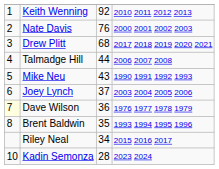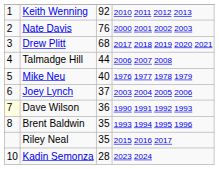 <table class="wikitable">
 <tr>
 </tr>
 <tr>
 <td>1</td>
 <td><a href='#'>Keith Wenning</a></td>
 <td>92</td>
 <td style="font-size:80%;"><a href='#'>2010</a> <a href='#'>2011</a> <a href='#'>2012</a> <a href='#'>2013</a></td>
 </tr>
 <tr>
 <td>2</td>
 <td><a href='#'>Nate Davis</a></td>
 <td>76</td>
 <td style="font-size:80%;"><a href='#'>2000</a> <a href='#'>2001</a> <a href='#'>2002</a> <a href='#'>2003</a></td>
 </tr>
 <tr>
 <td>3</td>
 <td><a href='#'>Drew Plitt</a></td>
 <td>68</td>
 <td style="font-size:80%;"><a href='#'>2017</a> <a href='#'>2018</a> <a href='#'>2019</a> <a href='#'>2020</a> <a href='#'>2021</a></td>
 </tr>
 <tr>
 <td>4</td>
 <td>Talmadge Hill</td>
 <td>44</td>
 <td style="font-size:80%;"><a href='#'>2006</a> <a href='#'>2007</a> <a href='#'>2008</a></td>
 </tr>
 <tr>
 <td>5</td>
 <td><a href='#'>Mike Neu</a></td>
-<td>43</td>
-<td style="font-size:80%;"><a href='#'>1990</a> <a href='#'>1991</a> <a href='#'>1992</a> <a href='#'>1993</a></td>
+<td>40</td>
+<td style="font-size:80%;"><a href='#'>1976</a> <a href='#'>1977</a> <a href='#'>1978</a> <a href='#'>1979</a></td>
 </tr>
 <tr>
 <td>6</td>
 <td><a href='#'>Joey Lynch</a></td>
 <td>37</td>
 <td style="font-size:80%;"><a href='#'>2003</a> <a href='#'>2004</a> <a href='#'>2005</a> <a href='#'>2006</a></td>
 </tr>
 <tr>
 <td style="background: lightyellow;">7</td>
 <td>Dave Wilson</td>
 <td>36</td>
-<td style="font-size:80%;"><a href='#'>1976</a> <a href='#'>1977</a> <a href='#'>1978</a> <a href='#'>1979</a></td>
+<td style="font-size:80%;"><a href='#'>1990</a> <a href='#'>1991</a> <a href='#'>1992</a> <a href='#'>1993</a></td>
 </tr>
 <tr>
 <td>8</td>
 <td>Brent Baldwin</td>
 <td>35</td>
 <td style="font-size:80%;"><a href='#'>1993</a> <a href='#'>1994</a> <a href='#'>1995</a> <a href='#'>1996</a></td>
 </tr>
 <tr>
 <td></td>
 <td>Riley Neal</td>
-<td>34</td>
+<td>35</td>
 <td style="font-size:80%;"><a href='#'>2015</a> <a href='#'>2016</a> <a href='#'>2017</a></td>
 </tr>
 <tr>
 <td>10</td>
 <td><a href='#'>Kadin Semonza</a></td>
 <td>28</td>
 <td style="font-size:80%;"><a href='#'>2023</a> <a href='#'>2024</a></td>
 </tr>
 </table>
